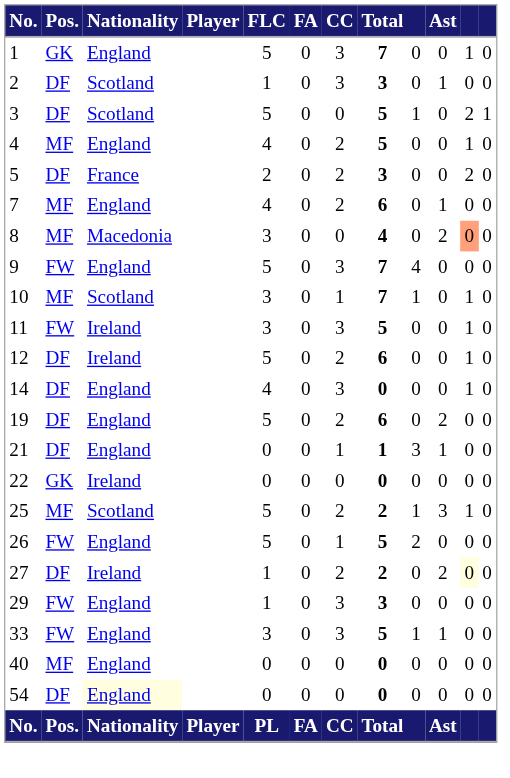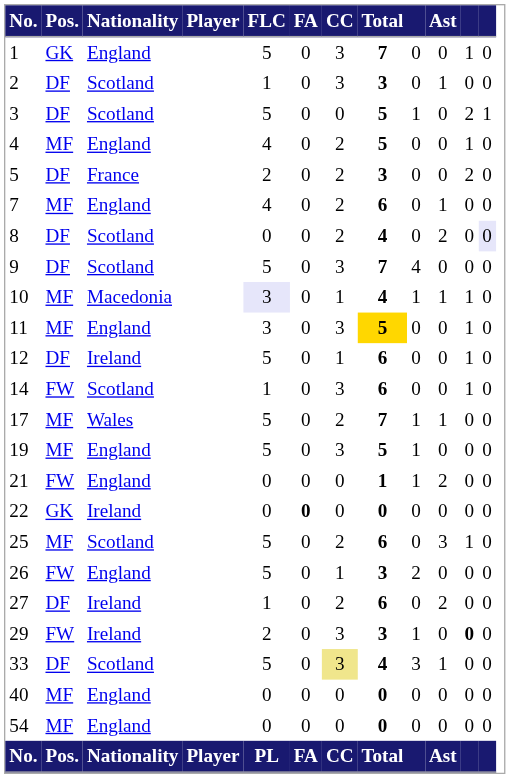 <table cellspacing="0" cellpadding="3" style="border:1px solid #AAAAAA;font-size:90%">
 <tr style="background:#191970; color:white;">
 <th style="border-bottom:1px solid #AAAAAA" align="center">No.</th>
 <th style="border-bottom:1px solid #AAAAAA" align="center">Pos.</th>
 <th style="border-bottom:1px solid #AAAAAA" align="center">Nationality</th>
 <th style="border-bottom:1px solid #AAAAAA" align="center">Player</th>
 <th style="border-bottom:1px solid #AAAAAA" align="center">FLC</th>
 <th style="border-bottom:1px solid #AAAAAA" align="center">FA</th>
 <th style="border-bottom:1px solid #AAAAAA" align="center">CC</th>
 <th style="border-bottom:1px solid #AAAAAA" align="center">Total</th>
 <th style="border-bottom:1px solid #AAAAAA" align="center"></th>
 <th style="border-bottom:1px solid #AAAAAA" align="center">Ast</th>
 <th style="border-bottom:1px solid #AAAAAA" align="center"></th>
 <th style="border-bottom:1px solid #AAAAAA" align="center"></th>
 </tr>
 <tr>
 <td>1</td>
 <td><a href='#'>GK</a></td>
 <td> <a href='#'>England</a></td>
 <td></td>
 <td align="center">5</td>
 <td align="center">0</td>
 <td align="center">3</td>
 <td align="center"><strong>7</strong></td>
 <td align="center">0</td>
 <td align="center">0</td>
 <td align="center">1</td>
 <td align="center">0</td>
 </tr>
 <tr>
 <td>2</td>
 <td><a href='#'>DF</a></td>
 <td> <a href='#'>Scotland</a></td>
 <td></td>
 <td align="center">1</td>
 <td align="center">0</td>
 <td align="center">3</td>
 <td align="center"><strong>3</strong></td>
 <td align="center">0</td>
 <td align="center">1</td>
 <td align="center">0</td>
 <td align="center">0</td>
 </tr>
 <tr>
 <td>3</td>
 <td><a href='#'>DF</a></td>
 <td> <a href='#'>Scotland</a></td>
 <td></td>
 <td align="center">5</td>
 <td align="center">0</td>
 <td align="center">0</td>
 <td align="center"><strong>5</strong></td>
 <td align="center">1</td>
 <td align="center">0</td>
 <td align="center">2</td>
 <td align="center">1</td>
 </tr>
 <tr>
 <td>4</td>
 <td><a href='#'>MF</a></td>
 <td> <a href='#'>England</a></td>
 <td></td>
 <td align="center">4</td>
 <td align="center">0</td>
 <td align="center">2</td>
 <td align="center"><strong>5</strong></td>
 <td align="center">0</td>
 <td align="center">0</td>
 <td align="center">1</td>
 <td align="center">0</td>
 </tr>
 <tr>
 <td>5</td>
 <td><a href='#'>DF</a></td>
 <td> <a href='#'>France</a></td>
 <td></td>
 <td align="center">2</td>
 <td align="center">0</td>
 <td align="center">2</td>
 <td align="center"><strong>3</strong></td>
 <td align="center">0</td>
 <td align="center">0</td>
 <td align="center">2</td>
 <td align="center">0</td>
 </tr>
 <tr>
 <td>7</td>
 <td><a href='#'>MF</a></td>
 <td> <a href='#'>England</a></td>
 <td></td>
 <td align="center">4</td>
 <td align="center">0</td>
 <td align="center">2</td>
 <td align="center"><strong>6</strong></td>
 <td align="center">0</td>
 <td align="center">1</td>
 <td align="center">0</td>
 <td align="center">0</td>
 </tr>
 <tr>
 <td>8</td>
-<td><a href='#'>MF</a></td>
-<td> <a href='#'>Macedonia</a></td>
+<td><a href='#'>DF</a></td>
+<td> <a href='#'>Scotland</a></td>
 <td></td>
-<td align="center">3</td>
 <td align="center">0</td>
 <td align="center">0</td>
+<td align="center">2</td>
 <td align="center"><strong>4</strong></td>
 <td align="center">0</td>
 <td align="center">2</td>
-<td align="center" style="background: lightsalmon;">0</td>
 <td align="center">0</td>
+<td align="center" style="background: lavender;">0</td>
 </tr>
 <tr>
 <td>9</td>
-<td><a href='#'>FW</a></td>
-<td> <a href='#'>England</a></td>
+<td><a href='#'>DF</a></td>
+<td> <a href='#'>Scotland</a></td>
 <td></td>
 <td align="center">5</td>
 <td align="center">0</td>
 <td align="center">3</td>
 <td align="center"><strong>7</strong></td>
 <td align="center">4</td>
 <td align="center">0</td>
 <td align="center">0</td>
 <td align="center">0</td>
 </tr>
 <tr>
 <td>10</td>
 <td><a href='#'>MF</a></td>
-<td> <a href='#'>Scotland</a></td>
+<td> <a href='#'>Macedonia</a></td>
 <td></td>
-<td align="center">3</td>
+<td align="center" style="background: lavender;">3</td>
 <td align="center">0</td>
 <td align="center">1</td>
-<td align="center"><strong>7</strong></td>
+<td align="center"><strong>4</strong></td>
 <td align="center">1</td>
-<td align="center">0</td>
+<td align="center">1</td>
 <td align="center">1</td>
 <td align="center">0</td>
 </tr>
 <tr>
 <td>11</td>
-<td><a href='#'>FW</a></td>
-<td> <a href='#'>Ireland</a></td>
+<td><a href='#'>MF</a></td>
+<td> <a href='#'>England</a></td>
 <td></td>
 <td align="center">3</td>
 <td align="center">0</td>
 <td align="center">3</td>
-<td align="center"><strong>5</strong></td>
+<td align="center" style="background: gold;"><strong>5</strong></td>
 <td align="center">0</td>
 <td align="center">0</td>
 <td align="center">1</td>
 <td align="center">0</td>
 </tr>
 <tr>
 <td>12</td>
 <td><a href='#'>DF</a></td>
 <td> <a href='#'>Ireland</a></td>
 <td></td>
 <td align="center">5</td>
 <td align="center">0</td>
-<td align="center">2</td>
+<td align="center">1</td>
 <td align="center"><strong>6</strong></td>
 <td align="center">0</td>
 <td align="center">0</td>
 <td align="center">1</td>
 <td align="center">0</td>
 </tr>
 <tr>
 <td>14</td>
-<td><a href='#'>DF</a></td>
-<td> <a href='#'>England</a></td>
+<td><a href='#'>FW</a></td>
+<td> <a href='#'>Scotland</a></td>
 <td></td>
-<td align="center">4</td>
+<td align="center">1</td>
 <td align="center">0</td>
 <td align="center">3</td>
-<td align="center"><strong>0</strong></td>
+<td align="center"><strong>6</strong></td>
 <td align="center">0</td>
 <td align="center">0</td>
 <td align="center">1</td>
 <td align="center">0</td>
 </tr>
 <tr>
+<td>17</td>
+<td><a href='#'>MF</a></td>
+<td> <a href='#'>Wales</a></td>
+<td></td>
+<td align="center">5</td>
+<td align="center">0</td>
+<td align="center">2</td>
+<td align="center"><strong>7</strong></td>
+<td align="center">1</td>
+<td align="center">1</td>
+<td align="center">0</td>
+<td align="center">0</td>
+<td></td>
+</tr>
+<tr>
 <td>19</td>
-<td><a href='#'>DF</a></td>
+<td><a href='#'>MF</a></td>
 <td> <a href='#'>England</a></td>
 <td></td>
 <td align="center">5</td>
 <td align="center">0</td>
-<td align="center">2</td>
-<td align="center"><strong>6</strong></td>
+<td align="center">3</td>
+<td align="center"><strong>5</strong></td>
+<td align="center">1</td>
 <td align="center">0</td>
-<td align="center">2</td>
 <td align="center">0</td>
 <td align="center">0</td>
 </tr>
 <tr>
 <td>21</td>
-<td><a href='#'>DF</a></td>
+<td><a href='#'>FW</a></td>
 <td> <a href='#'>England</a></td>
 <td></td>
 <td align="center">0</td>
 <td align="center">0</td>
+<td align="center">0</td>
+<td align="center"><strong>1</strong></td>
 <td align="center">1</td>
-<td align="center"><strong>1</strong></td>
-<td align="center">3</td>
-<td align="center">1</td>
+<td align="center">2</td>
 <td align="center">0</td>
 <td align="center">0</td>
 </tr>
 <tr>
 <td>22</td>
 <td><a href='#'>GK</a></td>
 <td> <a href='#'>Ireland</a></td>
 <td></td>
 <td align="center">0</td>
-<td align="center">0</td>
+<td align="center"><strong>0</strong></td>
 <td align="center">0</td>
 <td align="center"><strong>0</strong></td>
 <td align="center">0</td>
 <td align="center">0</td>
 <td align="center">0</td>
 <td align="center">0</td>
 </tr>
 <tr>
 <td>25</td>
 <td><a href='#'>MF</a></td>
 <td> <a href='#'>Scotland</a></td>
 <td></td>
 <td align="center">5</td>
 <td align="center">0</td>
 <td align="center">2</td>
-<td align="center"><strong>2</strong></td>
-<td align="center">1</td>
+<td align="center"><strong>6</strong></td>
+<td align="center">0</td>
 <td align="center">3</td>
 <td align="center">1</td>
 <td align="center">0</td>
 </tr>
 <tr>
 <td>26</td>
 <td><a href='#'>FW</a></td>
 <td> <a href='#'>England</a></td>
 <td></td>
 <td align="center">5</td>
 <td align="center">0</td>
 <td align="center">1</td>
-<td align="center"><strong>5</strong></td>
+<td align="center"><strong>3</strong></td>
 <td align="center">2</td>
 <td align="center">0</td>
 <td align="center">0</td>
 <td align="center">0</td>
 </tr>
 <tr>
 <td>27</td>
 <td><a href='#'>DF</a></td>
 <td> <a href='#'>Ireland</a></td>
 <td></td>
 <td align="center">1</td>
 <td align="center">0</td>
 <td align="center">2</td>
-<td align="center"><strong>2</strong></td>
+<td align="center"><strong>6</strong></td>
 <td align="center">0</td>
 <td align="center">2</td>
-<td align="center" style="background: lightyellow;">0</td>
+<td align="center">0</td>
 <td align="center">0</td>
 </tr>
 <tr>
 <td>29</td>
 <td><a href='#'>FW</a></td>
-<td> <a href='#'>England</a></td>
+<td> <a href='#'>Ireland</a></td>
 <td></td>
-<td align="center">1</td>
+<td align="center">2</td>
 <td align="center">0</td>
 <td align="center">3</td>
 <td align="center"><strong>3</strong></td>
+<td align="center">1</td>
 <td align="center">0</td>
-<td align="center">0</td>
-<td align="center">0</td>
+<td align="center"><strong>0</strong></td>
 <td align="center">0</td>
 </tr>
 <tr>
 <td>33</td>
-<td><a href='#'>FW</a></td>
-<td> <a href='#'>England</a></td>
+<td><a href='#'>DF</a></td>
+<td> <a href='#'>Scotland</a></td>
 <td></td>
+<td align="center">5</td>
+<td align="center">0</td>
+<td align="center" style="background: khaki;">3</td>
+<td align="center"><strong>4</strong></td>
 <td align="center">3</td>
-<td align="center">0</td>
-<td align="center">3</td>
-<td align="center"><strong>5</strong></td>
-<td align="center">1</td>
 <td align="center">1</td>
 <td align="center">0</td>
 <td align="center">0</td>
 </tr>
 <tr>
 <td>40</td>
 <td><a href='#'>MF</a></td>
 <td> <a href='#'>England</a></td>
 <td></td>
 <td align="center">0</td>
 <td align="center">0</td>
 <td align="center">0</td>
 <td align="center"><strong>0</strong></td>
 <td align="center">0</td>
 <td align="center">0</td>
 <td align="center">0</td>
 <td align="center">0</td>
 </tr>
 <tr>
 <td>54</td>
-<td><a href='#'>DF</a></td>
-<td style="background: lightyellow;"> <a href='#'>England</a></td>
+<td><a href='#'>MF</a></td>
+<td> <a href='#'>England</a></td>
 <td></td>
 <td align="center">0</td>
 <td align="center">0</td>
 <td align="center">0</td>
 <td align="center"><strong>0</strong></td>
 <td align="center">0</td>
 <td align="center">0</td>
 <td align="center">0</td>
 <td align="center">0</td>
 </tr>
 <tr style="background:#191970; color:white;">
 <th style="border-bottom:1px solid #AAAAAA" align="center">No.</th>
 <th style="border-bottom:1px solid #AAAAAA" align="center">Pos.</th>
 <th style="border-bottom:1px solid #AAAAAA" align="center">Nationality</th>
 <th style="border-bottom:1px solid #AAAAAA" align="center">Player</th>
 <th style="border-bottom:1px solid #AAAAAA" align="center">PL</th>
 <th style="border-bottom:1px solid #AAAAAA" align="center">FA</th>
 <th style="border-bottom:1px solid #AAAAAA" align="center">CC</th>
 <th style="border-bottom:1px solid #AAAAAA" align="center">Total</th>
 <th style="border-bottom:1px solid #AAAAAA" align="center"></th>
 <th style="border-bottom:1px solid #AAAAAA" align="center">Ast</th>
 <th style="border-bottom:1px solid #AAAAAA" align="center"></th>
 <th style="border-bottom:1px solid #AAAAAA" align="center"></th>
 </tr>
 </table>
